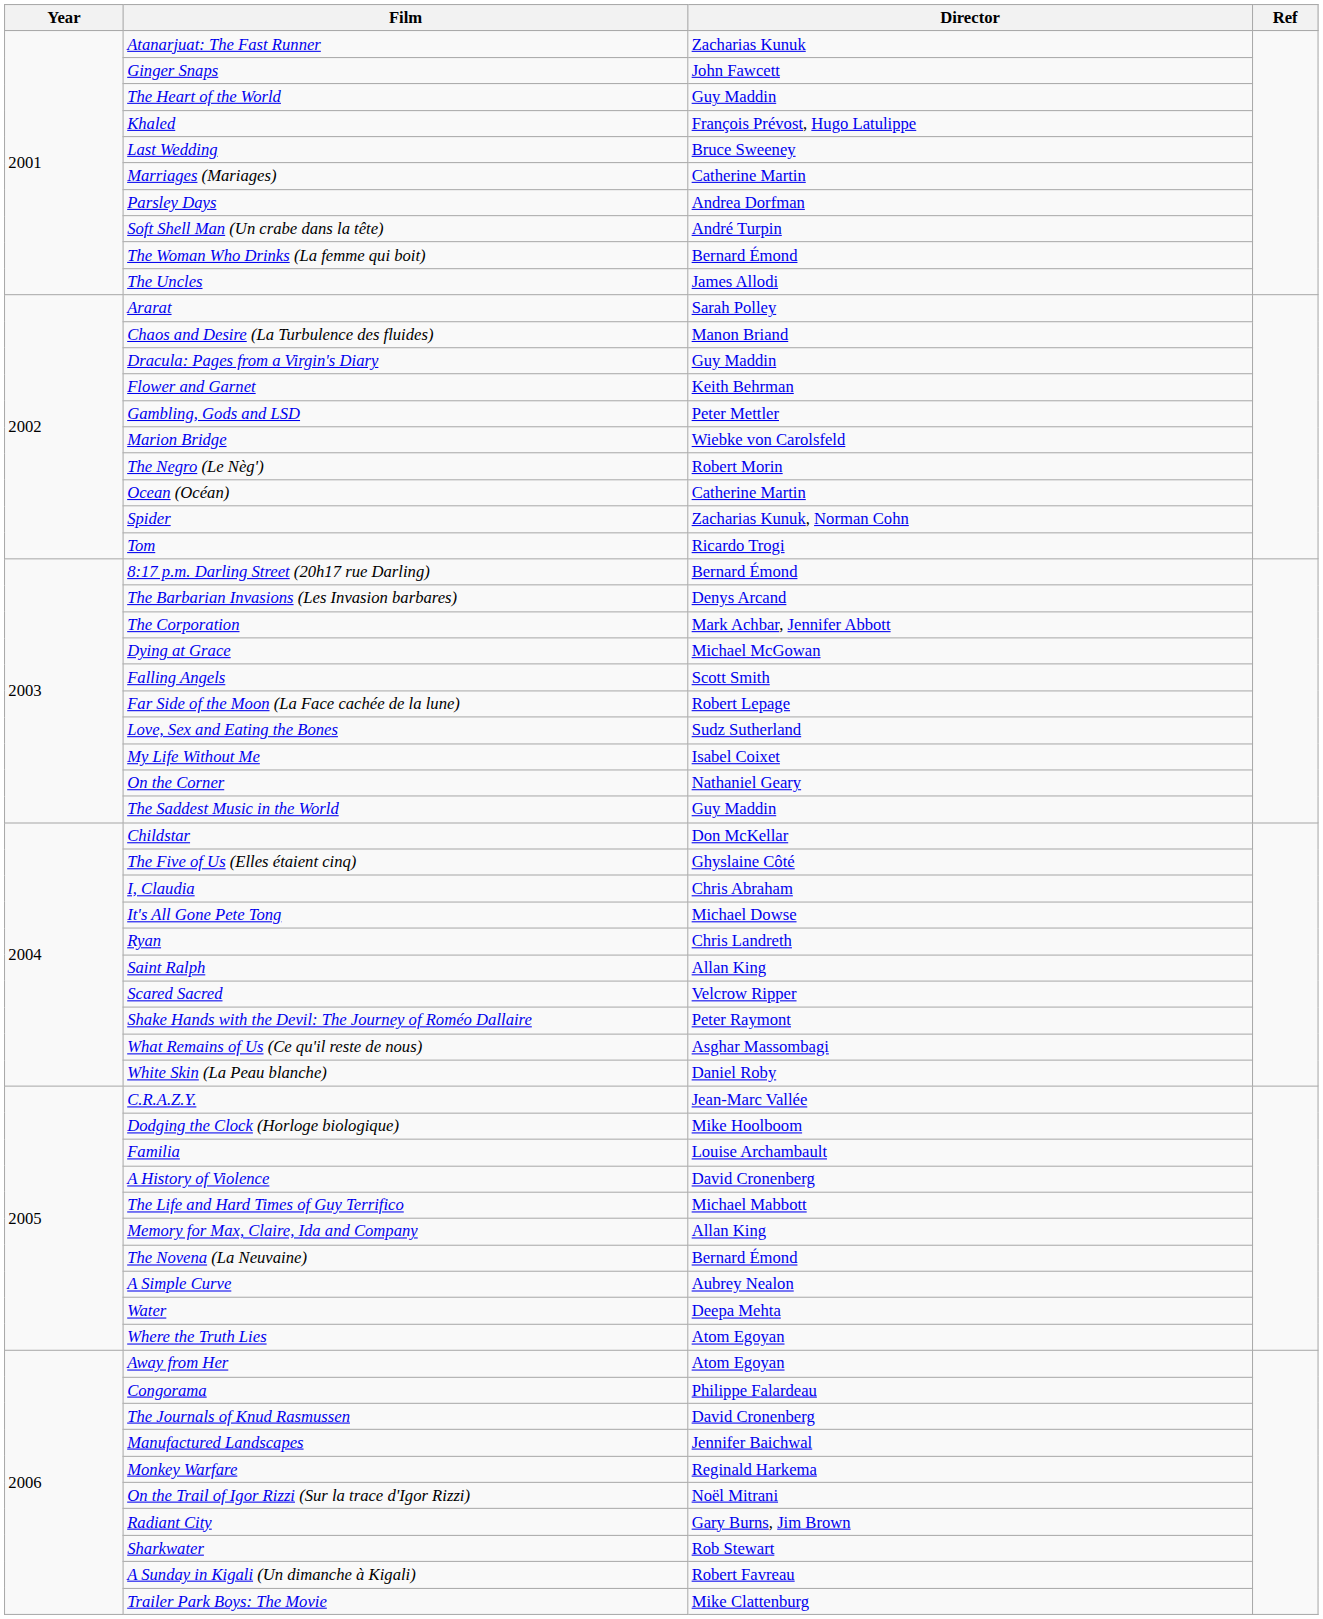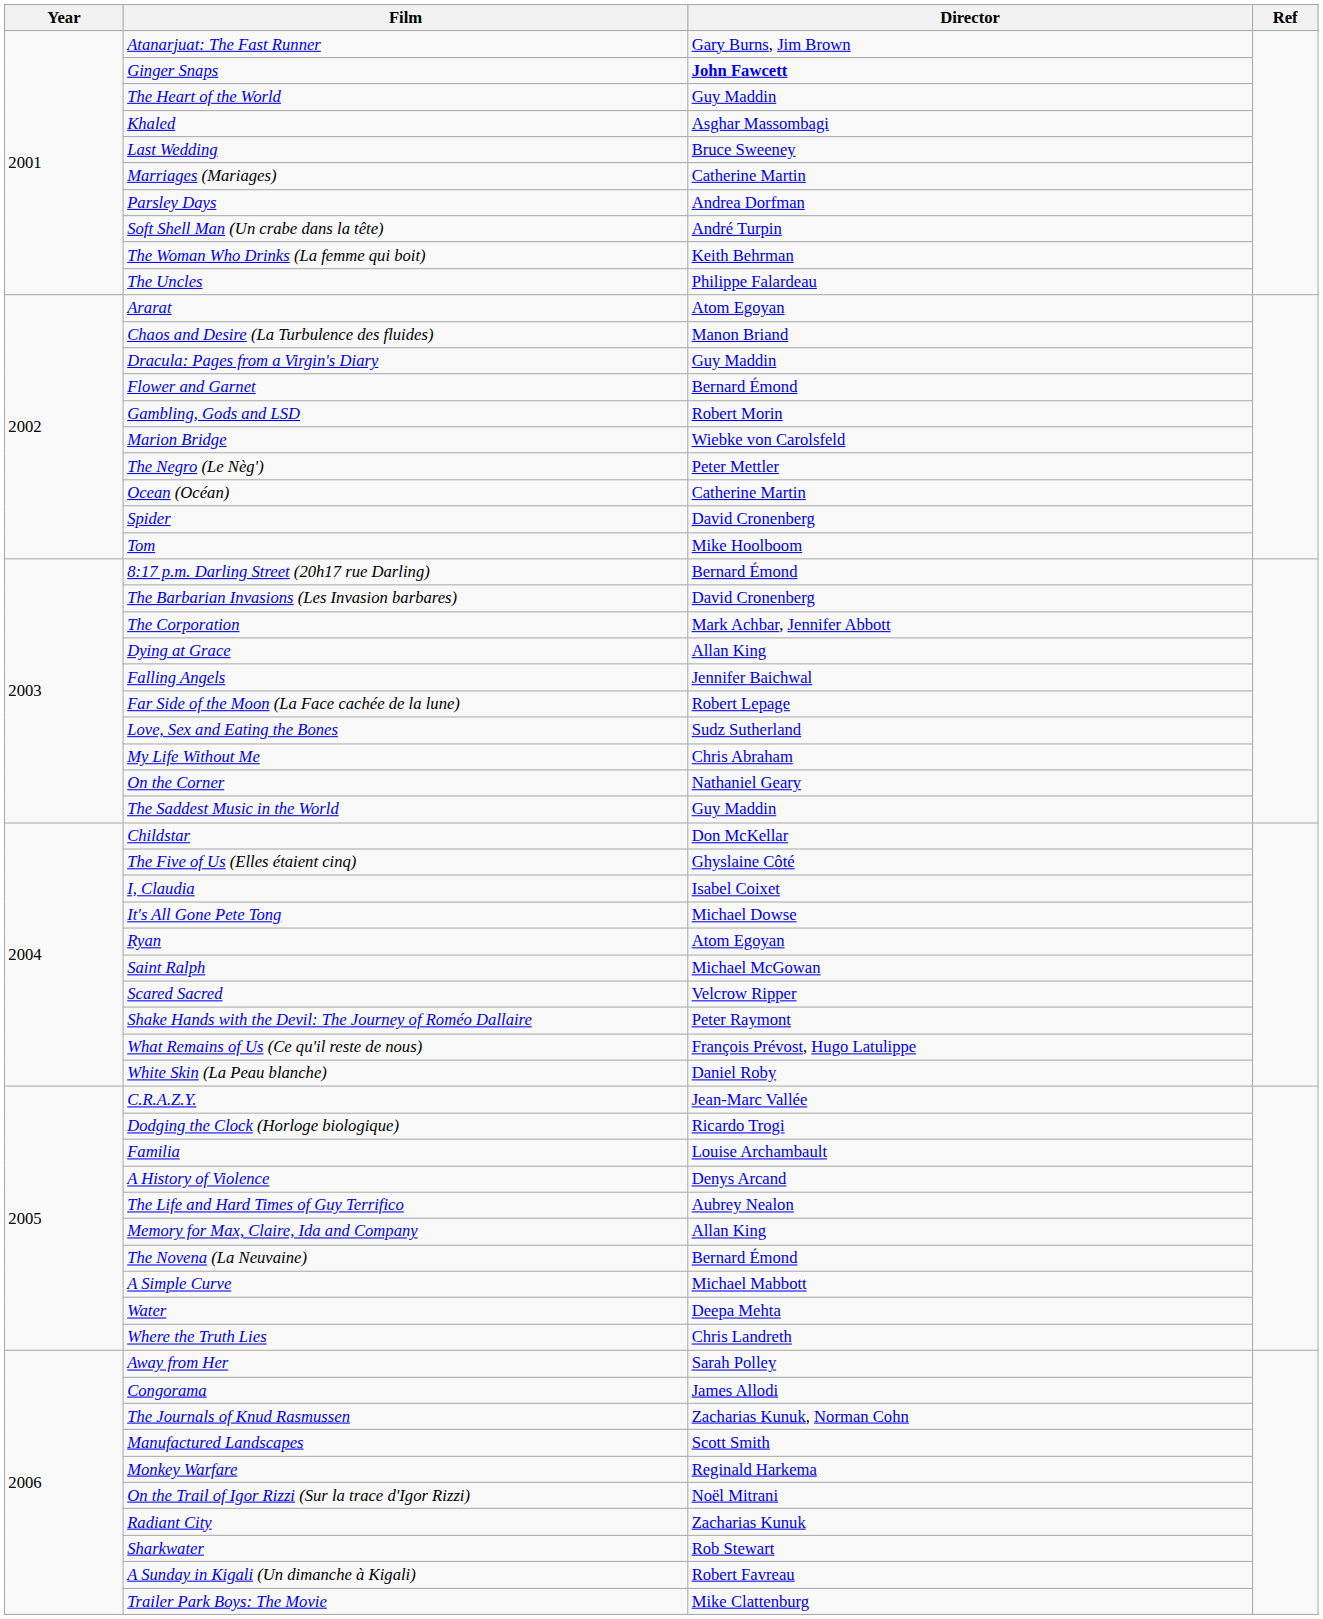 <table class="wikitable" style="width:100%;">
 <tr style="background:#bebebe;">
 <th style="width:4%;">Year</th>
 <th style="width:19%;">Film</th>
 <th style="width:19%;">Director</th>
 <th style="width:2%;">Ref</th>
 </tr>
 <tr>
 <td rowspan=10>2001</td>
 <td><em><a href='#'>Atanarjuat: The Fast Runner</a></em></td>
-<td><a href='#'>Zacharias Kunuk</a></td>
+<td><a href='#'>Gary Burns</a>, <a href='#'>Jim Brown</a></td>
 <td rowspan=10></td>
 </tr>
 <tr>
 <td><em><a href='#'>Ginger Snaps</a></em></td>
-<td><a href='#'>John Fawcett</a></td>
+<td><strong><a href='#'>John Fawcett</a></strong></td>
 </tr>
 <tr>
 <td><em><a href='#'>The Heart of the World</a></em></td>
 <td><a href='#'>Guy Maddin</a></td>
 </tr>
 <tr>
 <td><em><a href='#'>Khaled</a></em></td>
-<td><a href='#'>François Prévost</a>, <a href='#'>Hugo Latulippe</a></td>
+<td><a href='#'>Asghar Massombagi</a></td>
 </tr>
 <tr>
 <td><em><a href='#'>Last Wedding</a></em></td>
 <td><a href='#'>Bruce Sweeney</a></td>
 </tr>
 <tr>
 <td><em><a href='#'>Marriages</a> (Mariages)</em></td>
 <td><a href='#'>Catherine Martin</a></td>
 </tr>
 <tr>
 <td><em><a href='#'>Parsley Days</a></em></td>
 <td><a href='#'>Andrea Dorfman</a></td>
 </tr>
 <tr>
 <td><em><a href='#'>Soft Shell Man</a> (Un crabe dans la tête)</em></td>
 <td><a href='#'>André Turpin</a></td>
 </tr>
 <tr>
 <td><em><a href='#'>The Woman Who Drinks</a> (La femme qui boit)</em></td>
-<td><a href='#'>Bernard Émond</a></td>
+<td><a href='#'>Keith Behrman</a></td>
 </tr>
 <tr>
 <td><em><a href='#'>The Uncles</a></em></td>
-<td><a href='#'>James Allodi</a></td>
+<td><a href='#'>Philippe Falardeau</a></td>
 </tr>
 <tr>
 <td rowspan=10>2002</td>
 <td><em><a href='#'>Ararat</a></em></td>
-<td><a href='#'>Sarah Polley</a></td>
+<td><a href='#'>Atom Egoyan</a></td>
 <td rowspan=10></td>
 </tr>
 <tr>
 <td><em><a href='#'>Chaos and Desire</a> (La Turbulence des fluides)</em></td>
 <td><a href='#'>Manon Briand</a></td>
 </tr>
 <tr>
 <td><em><a href='#'>Dracula: Pages from a Virgin's Diary</a></em></td>
 <td><a href='#'>Guy Maddin</a></td>
 </tr>
 <tr>
 <td><em><a href='#'>Flower and Garnet</a></em></td>
-<td><a href='#'>Keith Behrman</a></td>
+<td><a href='#'>Bernard Émond</a></td>
 </tr>
 <tr>
 <td><em><a href='#'>Gambling, Gods and LSD</a></em></td>
-<td><a href='#'>Peter Mettler</a></td>
+<td><a href='#'>Robert Morin</a></td>
 </tr>
 <tr>
 <td><em><a href='#'>Marion Bridge</a></em></td>
 <td><a href='#'>Wiebke von Carolsfeld</a></td>
 </tr>
 <tr>
 <td><em><a href='#'>The Negro</a> (Le Nèg')</em></td>
-<td><a href='#'>Robert Morin</a></td>
+<td><a href='#'>Peter Mettler</a></td>
 </tr>
 <tr>
 <td><em><a href='#'>Ocean</a> (Océan)</em></td>
 <td><a href='#'>Catherine Martin</a></td>
 </tr>
 <tr>
 <td><em><a href='#'>Spider</a></em></td>
-<td><a href='#'>Zacharias Kunuk</a>, <a href='#'>Norman Cohn</a></td>
+<td><a href='#'>David Cronenberg</a></td>
 </tr>
 <tr>
 <td><em><a href='#'>Tom</a></em></td>
-<td><a href='#'>Ricardo Trogi</a></td>
+<td><a href='#'>Mike Hoolboom</a></td>
 </tr>
 <tr>
 <td rowspan=10>2003</td>
 <td><em><a href='#'>8:17 p.m. Darling Street</a> (20h17 rue Darling)</em></td>
 <td><a href='#'>Bernard Émond</a></td>
 <td rowspan=10></td>
 </tr>
 <tr>
 <td><em><a href='#'>The Barbarian Invasions</a> (Les Invasion barbares)</em></td>
-<td><a href='#'>Denys Arcand</a></td>
+<td><a href='#'>David Cronenberg</a></td>
 </tr>
 <tr>
 <td><em><a href='#'>The Corporation</a></em></td>
 <td><a href='#'>Mark Achbar</a>, <a href='#'>Jennifer Abbott</a></td>
 </tr>
 <tr>
 <td><em><a href='#'>Dying at Grace</a></em></td>
-<td><a href='#'>Michael McGowan</a></td>
+<td><a href='#'>Allan King</a></td>
 </tr>
 <tr>
 <td><em><a href='#'>Falling Angels</a></em></td>
-<td><a href='#'>Scott Smith</a></td>
+<td><a href='#'>Jennifer Baichwal</a></td>
 </tr>
 <tr>
 <td><em><a href='#'>Far Side of the Moon</a> (La Face cachée de la lune)</em></td>
 <td><a href='#'>Robert Lepage</a></td>
 </tr>
 <tr>
 <td><em><a href='#'>Love, Sex and Eating the Bones</a></em></td>
 <td><a href='#'>Sudz Sutherland</a></td>
 </tr>
 <tr>
 <td><em><a href='#'>My Life Without Me</a></em></td>
-<td><a href='#'>Isabel Coixet</a></td>
+<td><a href='#'>Chris Abraham</a></td>
 </tr>
 <tr>
 <td><em><a href='#'>On the Corner</a></em></td>
 <td><a href='#'>Nathaniel Geary</a></td>
 </tr>
 <tr>
 <td><em><a href='#'>The Saddest Music in the World</a></em></td>
 <td><a href='#'>Guy Maddin</a></td>
 </tr>
 <tr>
 <td rowspan=10>2004</td>
 <td><em><a href='#'>Childstar</a></em></td>
 <td><a href='#'>Don McKellar</a></td>
 <td rowspan=10></td>
 </tr>
 <tr>
 <td><em><a href='#'>The Five of Us</a> (Elles étaient cinq)</em></td>
 <td><a href='#'>Ghyslaine Côté</a></td>
 </tr>
 <tr>
 <td><em><a href='#'>I, Claudia</a></em></td>
-<td><a href='#'>Chris Abraham</a></td>
+<td><a href='#'>Isabel Coixet</a></td>
 </tr>
 <tr>
 <td><em><a href='#'>It's All Gone Pete Tong</a></em></td>
 <td><a href='#'>Michael Dowse</a></td>
 </tr>
 <tr>
 <td><em><a href='#'>Ryan</a></em></td>
-<td><a href='#'>Chris Landreth</a></td>
+<td><a href='#'>Atom Egoyan</a></td>
 </tr>
 <tr>
 <td><em><a href='#'>Saint Ralph</a></em></td>
-<td><a href='#'>Allan King</a></td>
+<td><a href='#'>Michael McGowan</a></td>
 </tr>
 <tr>
 <td><em><a href='#'>Scared Sacred</a></em></td>
 <td><a href='#'>Velcrow Ripper</a></td>
 </tr>
 <tr>
 <td><em><a href='#'>Shake Hands with the Devil: The Journey of Roméo Dallaire</a></em></td>
 <td><a href='#'>Peter Raymont</a></td>
 </tr>
 <tr>
 <td><em><a href='#'>What Remains of Us</a> (Ce qu'il reste de nous)</em></td>
-<td><a href='#'>Asghar Massombagi</a></td>
+<td><a href='#'>François Prévost</a>, <a href='#'>Hugo Latulippe</a></td>
 </tr>
 <tr>
 <td><em><a href='#'>White Skin</a> (La Peau blanche)</em></td>
 <td><a href='#'>Daniel Roby</a></td>
 </tr>
 <tr>
 <td rowspan=10>2005</td>
 <td><em><a href='#'>C.R.A.Z.Y.</a></em></td>
 <td><a href='#'>Jean-Marc Vallée</a></td>
 <td rowspan=10></td>
 </tr>
 <tr>
 <td><em><a href='#'>Dodging the Clock</a> (Horloge biologique)</em></td>
-<td><a href='#'>Mike Hoolboom</a></td>
+<td><a href='#'>Ricardo Trogi</a></td>
 </tr>
 <tr>
 <td><em><a href='#'>Familia</a></em></td>
 <td><a href='#'>Louise Archambault</a></td>
 </tr>
 <tr>
 <td><em><a href='#'>A History of Violence</a></em></td>
-<td><a href='#'>David Cronenberg</a></td>
+<td><a href='#'>Denys Arcand</a></td>
 </tr>
 <tr>
 <td><em><a href='#'>The Life and Hard Times of Guy Terrifico</a></em></td>
-<td><a href='#'>Michael Mabbott</a></td>
+<td><a href='#'>Aubrey Nealon</a></td>
 </tr>
 <tr>
 <td><em><a href='#'>Memory for Max, Claire, Ida and Company</a></em></td>
 <td><a href='#'>Allan King</a></td>
 </tr>
 <tr>
 <td><em><a href='#'>The Novena</a> (La Neuvaine)</em></td>
 <td><a href='#'>Bernard Émond</a></td>
 </tr>
 <tr>
 <td><em><a href='#'>A Simple Curve</a></em></td>
-<td><a href='#'>Aubrey Nealon</a></td>
+<td><a href='#'>Michael Mabbott</a></td>
 </tr>
 <tr>
 <td><em><a href='#'>Water</a></em></td>
 <td><a href='#'>Deepa Mehta</a></td>
 </tr>
 <tr>
 <td><em><a href='#'>Where the Truth Lies</a></em></td>
-<td><a href='#'>Atom Egoyan</a></td>
+<td><a href='#'>Chris Landreth</a></td>
 </tr>
 <tr>
 <td rowspan=10>2006</td>
 <td><em><a href='#'>Away from Her</a></em></td>
-<td><a href='#'>Atom Egoyan</a></td>
+<td><a href='#'>Sarah Polley</a></td>
 <td rowspan=10></td>
 </tr>
 <tr>
 <td><em><a href='#'>Congorama</a></em></td>
-<td><a href='#'>Philippe Falardeau</a></td>
+<td><a href='#'>James Allodi</a></td>
 </tr>
 <tr>
 <td><em><a href='#'>The Journals of Knud Rasmussen</a></em></td>
-<td><a href='#'>David Cronenberg</a></td>
+<td><a href='#'>Zacharias Kunuk</a>, <a href='#'>Norman Cohn</a></td>
 </tr>
 <tr>
 <td><em><a href='#'>Manufactured Landscapes</a></em></td>
-<td><a href='#'>Jennifer Baichwal</a></td>
+<td><a href='#'>Scott Smith</a></td>
 </tr>
 <tr>
 <td><em><a href='#'>Monkey Warfare</a></em></td>
 <td><a href='#'>Reginald Harkema</a></td>
 </tr>
 <tr>
 <td><em><a href='#'>On the Trail of Igor Rizzi</a> (Sur la trace d'Igor Rizzi)</em></td>
 <td><a href='#'>Noël Mitrani</a></td>
 </tr>
 <tr>
 <td><em><a href='#'>Radiant City</a></em></td>
-<td><a href='#'>Gary Burns</a>, <a href='#'>Jim Brown</a></td>
+<td><a href='#'>Zacharias Kunuk</a></td>
 </tr>
 <tr>
 <td><em><a href='#'>Sharkwater</a></em></td>
 <td><a href='#'>Rob Stewart</a></td>
 </tr>
 <tr>
 <td><em><a href='#'>A Sunday in Kigali</a> (Un dimanche à Kigali)</em></td>
 <td><a href='#'>Robert Favreau</a></td>
 </tr>
 <tr>
 <td><em><a href='#'>Trailer Park Boys: The Movie</a></em></td>
 <td><a href='#'>Mike Clattenburg</a></td>
 </tr>
 </table>
